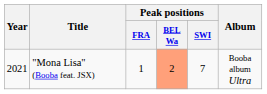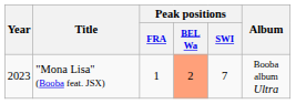 <table class="wikitable">
 <tr>
 <th rowspan="2" style="text-align:center; width:10px;">Year</th>
 <th rowspan="2" style="text-align:center; width:140px;">Title</th>
 <th style="text-align:center;" colspan="3">Peak positions</th>
 <th rowspan="2" style="text-align:center; width:60px;">Album</th>
 </tr>
 <tr>
 <th width="40"><small><a href='#'>FRA</a></small><br></th>
 <th width="40"><small><a href='#'>BEL <br>Wa</a></small><br></th>
 <th width="40"><small><a href='#'>SWI</a></small><br></th>
 </tr>
 <tr>
-<td style="text-align:center;">2021</td>
+<td style="text-align:center;">2023</td>
 <td>"Mona Lisa" <br><small>(<a href='#'>Booba</a> feat. JSX)</small></td>
 <td style="text-align:center;">1</td>
 <td style="background: lightsalmon; text-align:center;">2</td>
 <td style="text-align:center;">7</td>
 <td style="text-align:center;"><small>Booba album</small><br><em>Ultra</em></td>
 </tr>
 </table>
